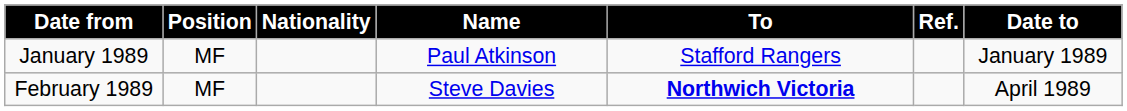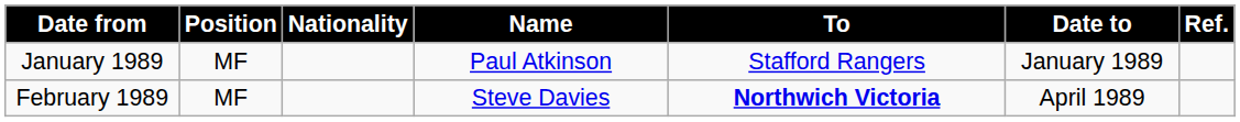 <table class="wikitable" style="text-align:center; font-size:90%; ">
 <tr>
 <th style="background:#000000; color:white; width:100px;">Date from</th>
 <th style="background:#000000; color:white; width:50px;">Position</th>
 <th style="background:#000000; color:white; width:50px;">Nationality</th>
 <th style="background:#000000; color:white; width:150px;">Name</th>
 <th style="background:#000000; color:white; width:200px;">To</th>
+<th style="background:#000000; color:white; width:100px;">Date to</th>
 <th style="background:#000000; color:white; width:25px;">Ref.</th>
-<th style="background:#000000; color:white; width:100px;">Date to</th>
 </tr>
 <tr>
 <td>January 1989</td>
 <td>MF</td>
 <td></td>
 <td><a href='#'>Paul Atkinson</a></td>
 <td><a href='#'>Stafford Rangers</a></td>
+<td>January 1989</td>
 <td></td>
-<td>January 1989</td>
 </tr>
 <tr>
 <td>February 1989</td>
 <td>MF</td>
 <td></td>
 <td><a href='#'>Steve Davies</a></td>
 <td><strong><a href='#'>Northwich Victoria</a></strong></td>
+<td>April 1989</td>
 <td></td>
-<td>April 1989</td>
 </tr>
 </table>
